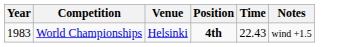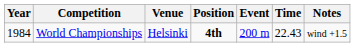 <table class=wikitable style=text-align:center>
 <tr>
 <th>Year</th>
 <th>Competition</th>
 <th>Venue</th>
 <th>Position</th>
+<th>Event</th>
 <th>Time</th>
 <th>Notes</th>
 </tr>
 <tr>
-<td>1983</td>
+<td>1984</td>
 <td><a href='#'>World Championships</a></td>
 <td> <a href='#'>Helsinki</a></td>
 <td><strong>4th</strong></td>
+<td><a href='#'>200 m</a></td>
 <td>22.43</td>
 <td><small> wind +1.5</small></td>
 </tr>
 </table>
